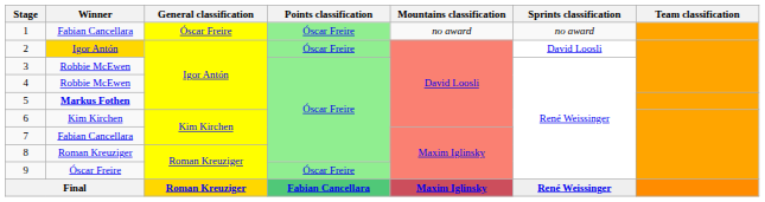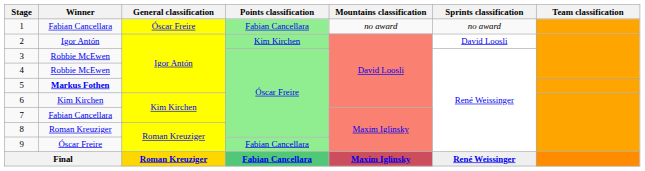 <table class="wikitable" style="text-align: center; font-size:smaller;">
 <tr style="background-color: #efefef;">
 <th width="5%">Stage</th>
 <th width="12%">Winner</th>
 <th width="15%">General classification<br></th>
 <th width="15%">Points classification<br></th>
 <th width="15%">Mountains classification<br></th>
 <th width="15%">Sprints classification<br></th>
 <th width="15%">Team classification<br></th>
 </tr>
 <tr>
 <td>1</td>
 <td><a href='#'>Fabian Cancellara</a></td>
 <td style="background:yellow;"><a href='#'>Óscar Freire</a></td>
-<td style="background:lightgreen;"><a href='#'>Óscar Freire</a></td>
+<td style="background:lightgreen;"><a href='#'>Fabian Cancellara</a></td>
 <td><em>no award</em></td>
 <td><em>no award</em></td>
 <td style="background:orange;"></td>
 </tr>
 <tr>
 <td>2</td>
-<td style="background: gold;"><a href='#'>Igor Antón</a></td>
+<td><a href='#'>Igor Antón</a></td>
 <td style="background:yellow;" rowspan="4"><a href='#'>Igor Antón</a></td>
-<td style="background:lightgreen;"><a href='#'>Óscar Freire</a></td>
+<td style="background:lightgreen;"><a href='#'>Kim Kirchen</a></td>
 <td style="background:salmon;" rowspan="5"><a href='#'>David Loosli</a></td>
 <td style="background:white;"><a href='#'>David Loosli</a></td>
 <td style="background:orange;" rowspan="3"></td>
 </tr>
 <tr>
 <td>3</td>
 <td><a href='#'>Robbie McEwen</a></td>
 <td style="background:lightgreen;" rowspan="6"><a href='#'>Óscar Freire</a></td>
 <td style="background:white;" rowspan="7"><a href='#'>René Weissinger</a></td>
 </tr>
 <tr>
 <td>4</td>
 <td><a href='#'>Robbie McEwen</a></td>
 </tr>
 <tr>
 <td>5</td>
 <td><strong><a href='#'>Markus Fothen</a></strong></td>
 <td style="background:orange;"></td>
 </tr>
 <tr>
 <td>6</td>
 <td><a href='#'>Kim Kirchen</a></td>
 <td style="background:yellow;" rowspan="2"><a href='#'>Kim Kirchen</a></td>
 <td style="background:orange;" rowspan="4"></td>
 </tr>
 <tr>
 <td>7</td>
 <td><a href='#'>Fabian Cancellara</a></td>
 <td style="background:salmon;" rowspan="3"><a href='#'>Maxim Iglinsky</a></td>
 </tr>
 <tr>
 <td>8</td>
 <td><a href='#'>Roman Kreuziger</a></td>
 <td style="background:yellow;" rowspan="2"><a href='#'>Roman Kreuziger</a></td>
 </tr>
 <tr>
 <td>9</td>
 <td><a href='#'>Óscar Freire</a></td>
-<td style="background:lightgreen;"><a href='#'>Óscar Freire</a></td>
+<td style="background:lightgreen;"><a href='#'>Fabian Cancellara</a></td>
 </tr>
 <tr>
 <th colspan=2><strong>Final</strong></th>
 <th style="background:gold;"><a href='#'>Roman Kreuziger</a></th>
 <th style="background:#50C878;"><a href='#'>Fabian Cancellara</a></th>
 <th style="background:#CC4E5C;"><a href='#'>Maxim Iglinsky</a></th>
 <th style="background:#efefef;"><a href='#'>René Weissinger</a></th>
 <th style="background:#FF8C00;"></th>
 </tr>
 </table>
